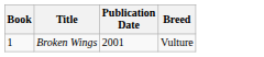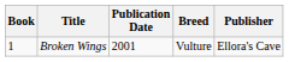 <table class="wikitable">
 <tr>
 <th>Book<br></th>
 <th>Title</th>
 <th>Publication<br>Date</th>
 <th>Breed</th>
+<th>Publisher</th>
 </tr>
 <tr>
 <td>1</td>
 <td><em>Broken Wings</em></td>
 <td>2001</td>
 <td>Vulture</td>
+<td>Ellora's Cave</td>
 </tr>
 </table>
